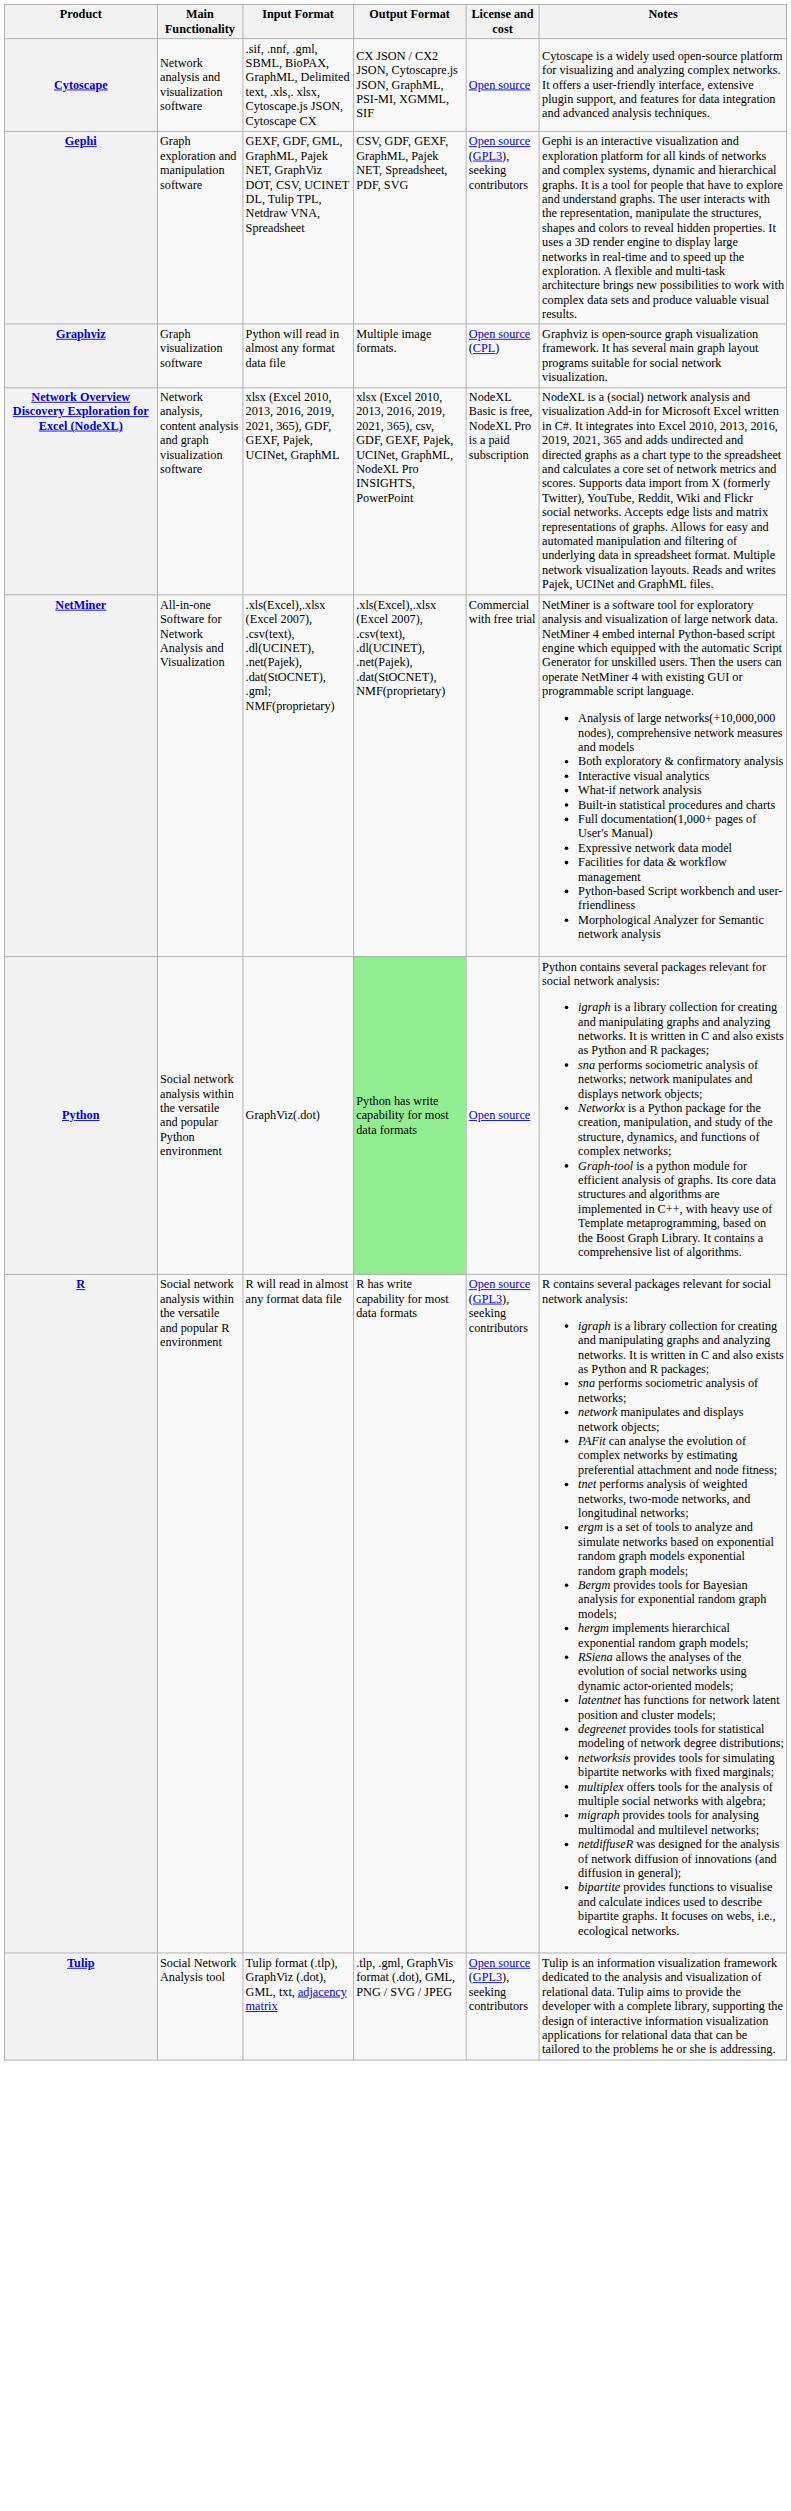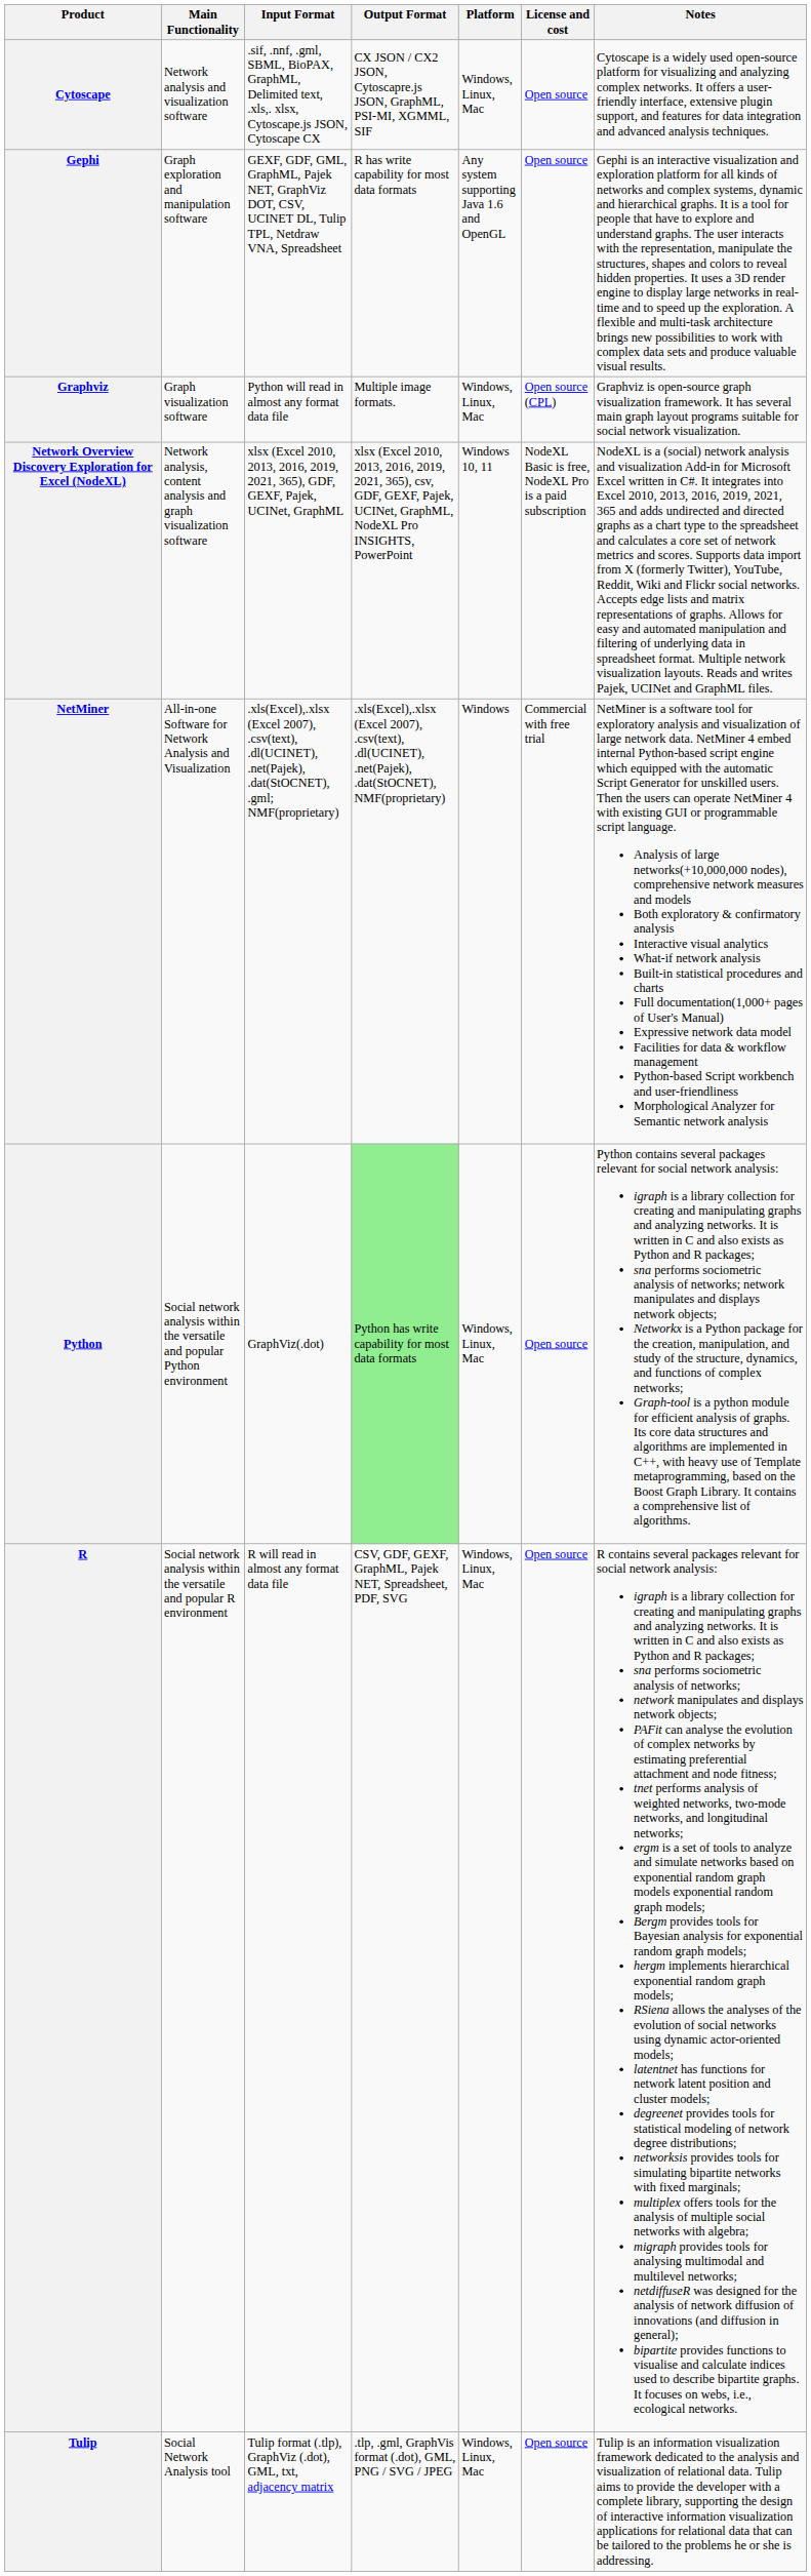 <table class="wikitable sortable" style="font-size: 85%; text-align: left; width: auto;">
 <tr valign="top">
 <th style="width:12em">Product</th>
 <th>Main Functionality</th>
 <th>Input Format</th>
 <th>Output Format</th>
+<th>Platform</th>
 <th>License and cost</th>
 <th>Notes</th>
 </tr>
 <tr>
 <th><a href='#'>Cytoscape</a></th>
 <td>Network analysis and visualization software</td>
 <td>.sif, .nnf, .gml, SBML, BioPAX, GraphML, Delimited text, .xls,. xlsx, Cytoscape.js JSON, Cytoscape CX</td>
 <td>CX JSON / CX2 JSON, Cytoscapre.js JSON, GraphML, PSI-MI, XGMML, SIF</td>
+<td>Windows, Linux, Mac</td>
 <td><a href='#'>Open source</a></td>
 <td>Cytoscape is a widely used open-source platform for visualizing and analyzing complex networks. It offers a user-friendly interface, extensive plugin support, and features for data integration and advanced analysis techniques.</td>
 </tr>
 <tr valign="top">
 <th><a href='#'>Gephi</a></th>
 <td>Graph exploration and manipulation software</td>
 <td>GEXF, GDF, GML, GraphML, Pajek NET, GraphViz DOT, CSV, UCINET DL, Tulip TPL, Netdraw VNA, Spreadsheet</td>
-<td>CSV, GDF, GEXF, GraphML, Pajek NET, Spreadsheet, PDF, SVG</td>
-<td><a href='#'>Open source</a> (<a href='#'>GPL3</a>), seeking contributors</td>
+<td>R has write capability for most data formats</td>
+<td>Any system supporting Java 1.6 and OpenGL</td>
+<td><a href='#'>Open source</a></td>
 <td>Gephi is an interactive visualization and exploration platform for all kinds of networks and complex systems, dynamic and hierarchical graphs. It is a tool for people that have to explore and understand graphs. The user interacts with the representation, manipulate the structures, shapes and colors to reveal hidden properties. It uses a 3D render engine to display large networks in real-time and to speed up the exploration. A flexible and multi-task architecture brings new possibilities to work with complex data sets and produce valuable visual results.</td>
 </tr>
 <tr valign="top">
 <th><a href='#'>Graphviz</a></th>
 <td>Graph visualization software</td>
 <td>Python will read in almost any format data file</td>
 <td>Multiple image formats.</td>
+<td>Windows, Linux, Mac</td>
 <td><a href='#'>Open source</a> (<a href='#'>CPL</a>)</td>
 <td>Graphviz is open-source graph visualization framework. It has several main graph layout programs suitable for social network visualization.</td>
 </tr>
 <tr valign="top">
 <th><a href='#'>Network Overview Discovery Exploration for Excel (NodeXL)</a></th>
 <td>Network analysis, content analysis and graph visualization software</td>
 <td>xlsx (Excel 2010, 2013, 2016, 2019, 2021, 365), GDF, GEXF, Pajek, UCINet, GraphML</td>
 <td>xlsx (Excel 2010, 2013, 2016, 2019, 2021, 365), csv, GDF, GEXF, Pajek, UCINet, GraphML, NodeXL Pro INSIGHTS, PowerPoint</td>
+<td>Windows 10, 11</td>
 <td>NodeXL Basic is free, NodeXL Pro is a paid subscription</td>
 <td>NodeXL is a (social) network analysis and visualization Add-in for Microsoft Excel written in C#.  It integrates into Excel 2010, 2013, 2016, 2019, 2021, 365 and adds undirected and directed graphs as a chart type to the spreadsheet and calculates a core set of network metrics and scores. Supports data import from X (formerly Twitter), YouTube, Reddit, Wiki and Flickr social networks.  Accepts edge lists and matrix representations of graphs.  Allows for easy and automated manipulation and filtering of underlying data in spreadsheet format.  Multiple network visualization layouts.  Reads and writes Pajek, UCINet and GraphML files.</td>
 </tr>
 <tr valign="top">
 <th><a href='#'>NetMiner</a></th>
 <td>All-in-one Software for Network Analysis and Visualization</td>
 <td>.xls(Excel),.xlsx (Excel 2007), .csv(text), .dl(UCINET), .net(Pajek), .dat(StOCNET), .gml; NMF(proprietary)</td>
 <td>.xls(Excel),.xlsx (Excel 2007), .csv(text), .dl(UCINET), .net(Pajek), .dat(StOCNET), NMF(proprietary)</td>
+<td>Windows</td>
 <td>Commercial with free trial</td>
 <td>NetMiner is a software tool for exploratory analysis and visualization of large network data. NetMiner 4 embed internal Python-based script engine which equipped with the automatic Script Generator for unskilled users. Then the users can operate NetMiner 4 with existing GUI or programmable script language.<br><ul><li>Analysis of large networks(+10,000,000 nodes), comprehensive network measures and models</li><li>Both exploratory & confirmatory analysis</li><li>Interactive visual analytics</li><li>What-if network analysis</li><li>Built-in statistical procedures and charts</li><li>Full documentation(1,000+ pages of User's Manual)</li><li>Expressive network data model</li><li>Facilities for data & workflow management</li><li>Python-based Script workbench and user-friendliness</li><li>Morphological Analyzer for Semantic network analysis</li></ul></td>
 </tr>
 <tr>
 <th><a href='#'>Python</a></th>
 <td>Social network analysis within the versatile and popular Python environment</td>
 <td>GraphViz(.dot)</td>
 <td style="background: lightgreen;">Python has write capability for most data formats</td>
+<td>Windows, Linux, Mac</td>
 <td><a href='#'>Open source</a></td>
 <td>Python contains several packages relevant for social network analysis:<br><ul><li><em>igraph</em> is a library collection for creating and manipulating graphs and analyzing networks. It is written in C and also exists as Python and R packages;</li><li><em>sna</em> performs sociometric analysis of networks; network manipulates and displays network objects;</li><li><em>Networkx</em> is a Python package for the creation, manipulation, and study of the structure, dynamics, and functions of complex networks;</li><li><em>Graph-tool</em> is a python module for efficient analysis of graphs. Its core data structures and algorithms are implemented in C++, with heavy use of Template metaprogramming, based on the Boost Graph Library. It contains a comprehensive list of algorithms.</li></ul></td>
 </tr>
 <tr valign="top">
 <th><a href='#'>R</a></th>
 <td>Social network analysis within the versatile and popular R environment</td>
 <td>R will read in almost any format data file</td>
-<td>R has write capability for most data formats</td>
-<td><a href='#'>Open source</a> (<a href='#'>GPL3</a>), seeking contributors</td>
+<td>CSV, GDF, GEXF, GraphML, Pajek NET, Spreadsheet, PDF, SVG</td>
+<td>Windows, Linux, Mac</td>
+<td><a href='#'>Open source</a></td>
 <td>R contains several packages relevant for social network analysis:<br><ul><li><em>igraph</em> is a library collection for creating and manipulating graphs and analyzing networks. It is written in C and also exists as Python and R packages;</li><li><em>sna</em> performs sociometric analysis of networks;</li><li><em>network</em> manipulates and displays network objects;</li><li><em>PAFit</em> can analyse the evolution of complex networks by estimating preferential attachment and node fitness;</li><li><em>tnet</em> performs analysis of weighted networks, two-mode networks, and longitudinal networks;</li><li><em>ergm</em> is a set of tools to analyze and simulate networks based on exponential random graph models exponential random graph models;</li><li><em>Bergm</em> provides tools for Bayesian analysis for exponential random graph models;</li><li><em>hergm</em> implements hierarchical exponential random graph models;</li><li><em>RSiena</em> allows the analyses of the evolution of social networks using dynamic actor-oriented models;</li><li><em>latentnet</em> has functions for network latent position and cluster models;</li><li><em>degreenet</em> provides tools for statistical modeling of network degree distributions;</li><li><em>networksis</em> provides tools for simulating bipartite networks with fixed marginals;</li><li><em>multiplex</em> offers tools for the analysis of multiple social networks with algebra;</li><li><em>migraph</em> provides tools for analysing multimodal and multilevel networks;</li><li><em>netdiffuseR</em> was designed for the analysis of network diffusion of innovations (and diffusion in general);</li><li><em>bipartite</em> provides functions to visualise and calculate indices used to describe bipartite graphs. It focuses on webs, i.e., ecological networks.</li></ul></td>
 </tr>
 <tr valign="top">
 <th><a href='#'>Tulip</a></th>
 <td>Social Network Analysis tool</td>
 <td>Tulip format (.tlp), GraphViz (.dot), GML, txt, <a href='#'>adjacency matrix</a></td>
 <td>.tlp, .gml, GraphVis format (.dot), GML, PNG / SVG / JPEG</td>
-<td><a href='#'>Open source</a> (<a href='#'>GPL3</a>), seeking contributors</td>
+<td>Windows, Linux, Mac</td>
+<td><a href='#'>Open source</a></td>
 <td>Tulip is an information visualization framework dedicated to the analysis and visualization of relational data. Tulip aims to provide the developer with a complete library, supporting the design of interactive information visualization applications for relational data that can be tailored to the problems he or she is addressing.</td>
 </tr>
 </table>
